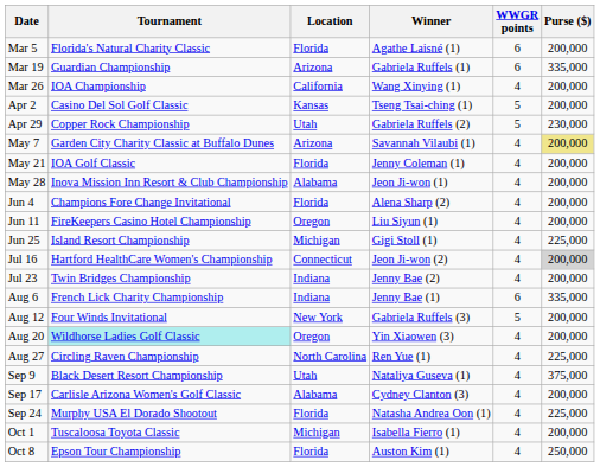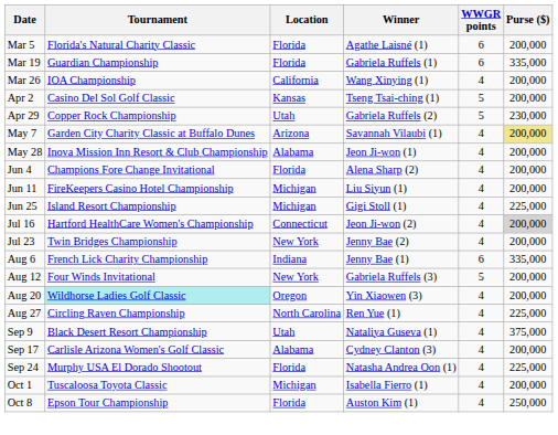 <table class="wikitable sortable">
 <tr>
 <th>Date</th>
 <th>Tournament</th>
 <th>Location</th>
 <th>Winner</th>
 <th><a href='#'>WWGR</a><br>points</th>
 <th>Purse ($)</th>
 </tr>
 <tr>
 <td>Mar 5</td>
 <td><a href='#'>Florida's Natural Charity Classic</a></td>
 <td><a href='#'>Florida</a></td>
 <td> <a href='#'>Agathe Laisné</a> (1)</td>
 <td align=center>6</td>
 <td align=center>200,000</td>
 </tr>
 <tr>
 <td>Mar 19</td>
 <td><a href='#'>Guardian Championship</a></td>
-<td><a href='#'>Arizona</a></td>
+<td><a href='#'>Florida</a></td>
 <td> <a href='#'>Gabriela Ruffels</a> (1)</td>
 <td align=center>6</td>
 <td align=center>335,000</td>
 </tr>
 <tr>
 <td>Mar 26</td>
 <td><a href='#'>IOA Championship</a></td>
 <td><a href='#'>California</a></td>
 <td> <a href='#'>Wang Xinying</a> (1)</td>
 <td align=center>4</td>
 <td align=center>200,000</td>
 </tr>
 <tr>
 <td>Apr 2</td>
 <td><a href='#'>Casino Del Sol Golf Classic</a></td>
 <td><a href='#'>Kansas</a></td>
 <td> <a href='#'>Tseng Tsai-ching</a> (1)</td>
 <td align=center>5</td>
 <td align=center>200,000</td>
 </tr>
 <tr>
 <td>Apr 29</td>
 <td><a href='#'>Copper Rock Championship</a></td>
 <td><a href='#'>Utah</a></td>
 <td> <a href='#'>Gabriela Ruffels</a> (2)</td>
 <td align=center>5</td>
 <td align=center>230,000</td>
 </tr>
 <tr>
 <td>May 7</td>
 <td><a href='#'>Garden City Charity Classic at Buffalo Dunes</a></td>
 <td><a href='#'>Arizona</a></td>
 <td> <a href='#'>Savannah Vilaubi</a> (1)</td>
 <td align=center>4</td>
 <td align=center style="background: khaki;">200,000</td>
 </tr>
 <tr>
-<td>May 21</td>
-<td><a href='#'>IOA Golf Classic</a></td>
-<td><a href='#'>Florida</a></td>
-<td> <a href='#'>Jenny Coleman</a> (1)</td>
-<td align=center>4</td>
-<td align=center>200,000</td>
-</tr>
-<tr>
 <td>May 28</td>
 <td><a href='#'>Inova Mission Inn Resort & Club Championship</a></td>
 <td><a href='#'>Alabama</a></td>
 <td> <a href='#'>Jeon Ji-won</a> (1)</td>
 <td align=center>4</td>
 <td align=center>200,000</td>
 </tr>
 <tr>
 <td>Jun 4</td>
 <td><a href='#'>Champions Fore Change Invitational</a></td>
 <td><a href='#'>Florida</a></td>
 <td> <a href='#'>Alena Sharp</a> (2)</td>
 <td align=center>4</td>
 <td align=center>200,000</td>
 </tr>
 <tr>
 <td>Jun 11</td>
 <td><a href='#'>FireKeepers Casino Hotel Championship</a></td>
-<td><a href='#'>Oregon</a></td>
+<td><a href='#'>Michigan</a></td>
 <td> <a href='#'>Liu Siyun</a> (1)</td>
 <td align=center>4</td>
 <td align=center>200,000</td>
 </tr>
 <tr>
 <td>Jun 25</td>
 <td><a href='#'>Island Resort Championship</a></td>
 <td><a href='#'>Michigan</a></td>
 <td> <a href='#'>Gigi Stoll</a> (1)</td>
 <td align=center>4</td>
 <td align=center>225,000</td>
 </tr>
 <tr>
 <td>Jul 16</td>
 <td><a href='#'>Hartford HealthCare Women's Championship</a></td>
 <td><a href='#'>Connecticut</a></td>
 <td> <a href='#'>Jeon Ji-won</a> (2)</td>
 <td align=center>4</td>
 <td align=center style="background: lightgrey;">200,000</td>
 </tr>
 <tr>
 <td>Jul 23</td>
 <td><a href='#'>Twin Bridges Championship</a></td>
-<td><a href='#'>Indiana</a></td>
+<td><a href='#'>New York</a></td>
 <td> <a href='#'>Jenny Bae</a> (2)</td>
 <td align=center>4</td>
 <td align=center>200,000</td>
 </tr>
 <tr>
 <td>Aug 6</td>
 <td><a href='#'>French Lick Charity Championship</a></td>
 <td><a href='#'>Indiana</a></td>
 <td> <a href='#'>Jenny Bae</a> (1)</td>
 <td align=center>6</td>
 <td align=center>335,000</td>
 </tr>
 <tr>
 <td>Aug 12</td>
 <td><a href='#'>Four Winds Invitational</a></td>
 <td><a href='#'>New York</a></td>
 <td> <a href='#'>Gabriela Ruffels</a> (3)</td>
 <td align=center>5</td>
 <td align=center>200,000</td>
 </tr>
 <tr>
 <td>Aug 20</td>
 <td style="background: paleturquoise;"><a href='#'>Wildhorse Ladies Golf Classic</a></td>
 <td><a href='#'>Oregon</a></td>
 <td> <a href='#'>Yin Xiaowen</a> (3)</td>
 <td align=center>4</td>
 <td align=center>200,000</td>
 </tr>
 <tr>
 <td>Aug 27</td>
 <td><a href='#'>Circling Raven Championship</a></td>
 <td><a href='#'>North Carolina</a></td>
 <td> <a href='#'>Ren Yue</a> (1)</td>
 <td align=center>4</td>
 <td align=center>225,000</td>
 </tr>
 <tr>
 <td>Sep 9</td>
 <td><a href='#'>Black Desert Resort Championship</a></td>
 <td><a href='#'>Utah</a></td>
 <td> <a href='#'>Nataliya Guseva</a> (1)</td>
 <td align=center>4</td>
 <td align=center>375,000</td>
 </tr>
 <tr>
 <td>Sep 17</td>
 <td><a href='#'>Carlisle Arizona Women's Golf Classic</a></td>
 <td><a href='#'>Alabama</a></td>
 <td> <a href='#'>Cydney Clanton</a> (3)</td>
 <td align=center>4</td>
 <td align=center>200,000</td>
 </tr>
 <tr>
 <td>Sep 24</td>
 <td><a href='#'>Murphy USA El Dorado Shootout</a></td>
 <td><a href='#'>Florida</a></td>
 <td> <a href='#'>Natasha Andrea Oon</a> (1)</td>
 <td align=center>4</td>
 <td align=center>225,000</td>
 </tr>
 <tr>
 <td>Oct 1</td>
 <td><a href='#'>Tuscaloosa Toyota Classic</a></td>
 <td><a href='#'>Michigan</a></td>
 <td> <a href='#'>Isabella Fierro</a> (1)</td>
 <td align=center>4</td>
 <td align=center>200,000</td>
 </tr>
 <tr>
 <td>Oct 8</td>
 <td><a href='#'>Epson Tour Championship</a></td>
 <td><a href='#'>Florida</a></td>
 <td> <a href='#'>Auston Kim</a> (1)</td>
 <td align=center>4</td>
 <td align=center>250,000</td>
 </tr>
 </table>
